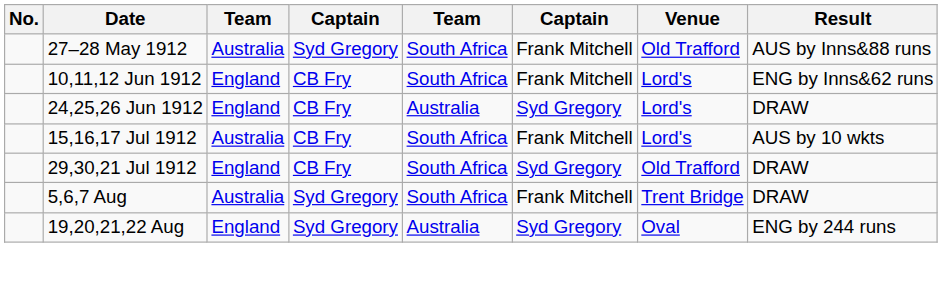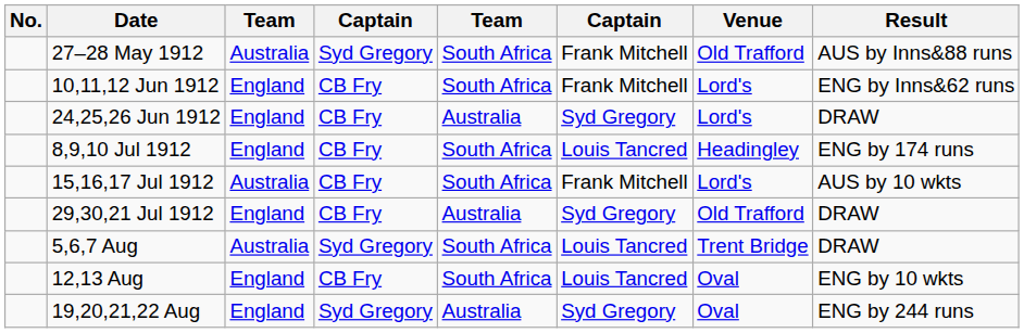 <table class="wikitable">
 <tr>
 <th>No.</th>
 <th>Date</th>
 <th>Team</th>
 <th>Captain</th>
 <th>Team</th>
 <th>Captain</th>
 <th>Venue</th>
 <th>Result</th>
 </tr>
 <tr>
 <td></td>
 <td>27–28 May 1912</td>
 <td><a href='#'>Australia</a></td>
 <td><a href='#'>Syd Gregory</a></td>
 <td><a href='#'>South Africa</a></td>
 <td>Frank Mitchell</td>
 <td><a href='#'>Old Trafford</a></td>
 <td>AUS by Inns&88 runs</td>
 </tr>
 <tr>
 <td></td>
 <td>10,11,12 Jun 1912</td>
 <td><a href='#'>England</a></td>
 <td><a href='#'>CB Fry</a></td>
 <td><a href='#'>South Africa</a></td>
 <td>Frank Mitchell</td>
 <td><a href='#'>Lord's</a></td>
 <td>ENG by Inns&62 runs</td>
 </tr>
 <tr>
 <td></td>
 <td>24,25,26 Jun 1912</td>
 <td><a href='#'>England</a></td>
 <td><a href='#'>CB Fry</a></td>
 <td><a href='#'>Australia</a></td>
 <td><a href='#'>Syd Gregory</a></td>
 <td><a href='#'>Lord's</a></td>
 <td>DRAW</td>
 </tr>
 <tr>
 <td></td>
+<td>8,9,10 Jul 1912</td>
+<td><a href='#'>England</a></td>
+<td><a href='#'>CB Fry</a></td>
+<td><a href='#'>South Africa</a></td>
+<td><a href='#'>Louis Tancred</a></td>
+<td><a href='#'>Headingley</a></td>
+<td>ENG by 174 runs</td>
+</tr>
+<tr>
+<td></td>
 <td>15,16,17 Jul 1912</td>
 <td><a href='#'>Australia</a></td>
 <td><a href='#'>CB Fry</a></td>
 <td><a href='#'>South Africa</a></td>
 <td>Frank Mitchell</td>
 <td><a href='#'>Lord's</a></td>
 <td>AUS by 10 wkts</td>
 </tr>
 <tr>
 <td></td>
 <td>29,30,21 Jul 1912</td>
 <td><a href='#'>England</a></td>
 <td><a href='#'>CB Fry</a></td>
-<td><a href='#'>South Africa</a></td>
+<td><a href='#'>Australia</a></td>
 <td><a href='#'>Syd Gregory</a></td>
 <td><a href='#'>Old Trafford</a></td>
 <td>DRAW</td>
 </tr>
 <tr>
 <td></td>
 <td>5,6,7 Aug</td>
 <td><a href='#'>Australia</a></td>
 <td><a href='#'>Syd Gregory</a></td>
 <td><a href='#'>South Africa</a></td>
-<td>Frank Mitchell</td>
+<td><a href='#'>Louis Tancred</a></td>
 <td><a href='#'>Trent Bridge</a></td>
 <td>DRAW</td>
+</tr>
+<tr>
+<td></td>
+<td>12,13 Aug</td>
+<td><a href='#'>England</a></td>
+<td><a href='#'>CB Fry</a></td>
+<td><a href='#'>South Africa</a></td>
+<td><a href='#'>Louis Tancred</a></td>
+<td><a href='#'>Oval</a></td>
+<td>ENG by 10 wkts</td>
 </tr>
 <tr>
 <td></td>
 <td>19,20,21,22 Aug</td>
 <td><a href='#'>England</a></td>
 <td><a href='#'>Syd Gregory</a></td>
 <td><a href='#'>Australia</a></td>
 <td><a href='#'>Syd Gregory</a></td>
 <td><a href='#'>Oval</a></td>
 <td>ENG by 244 runs</td>
 </tr>
 </table>
